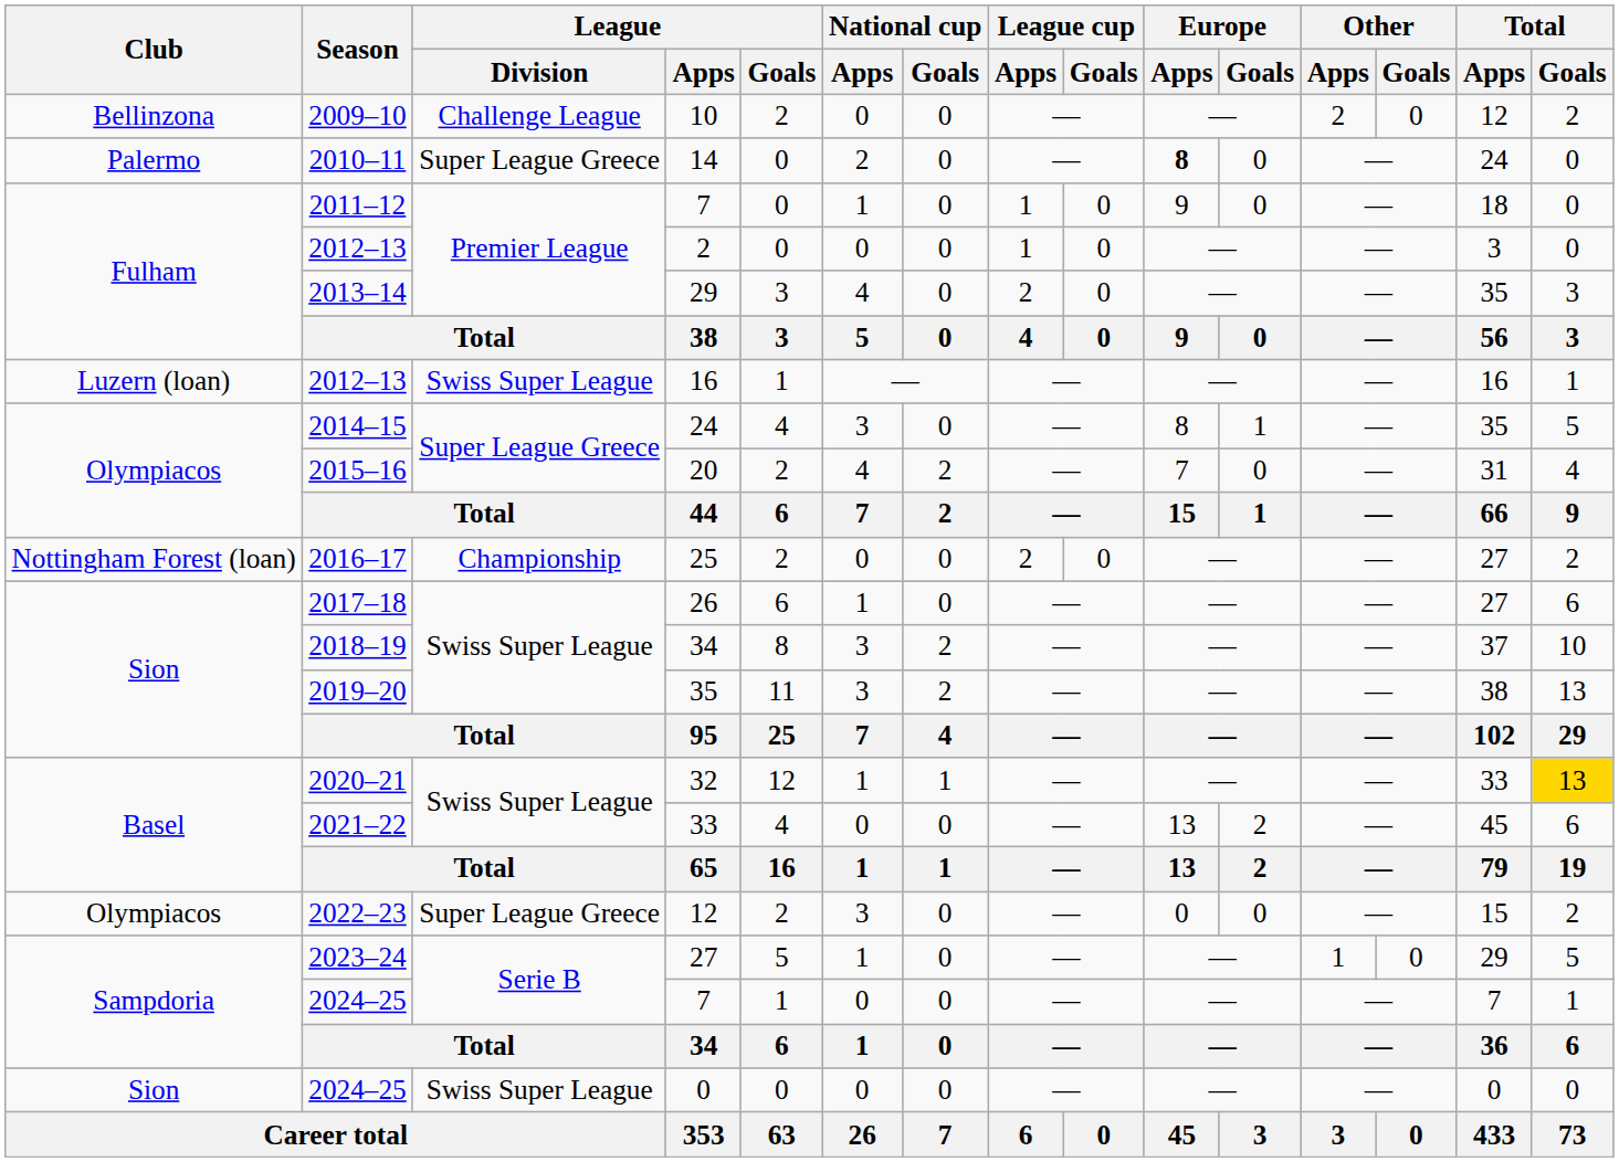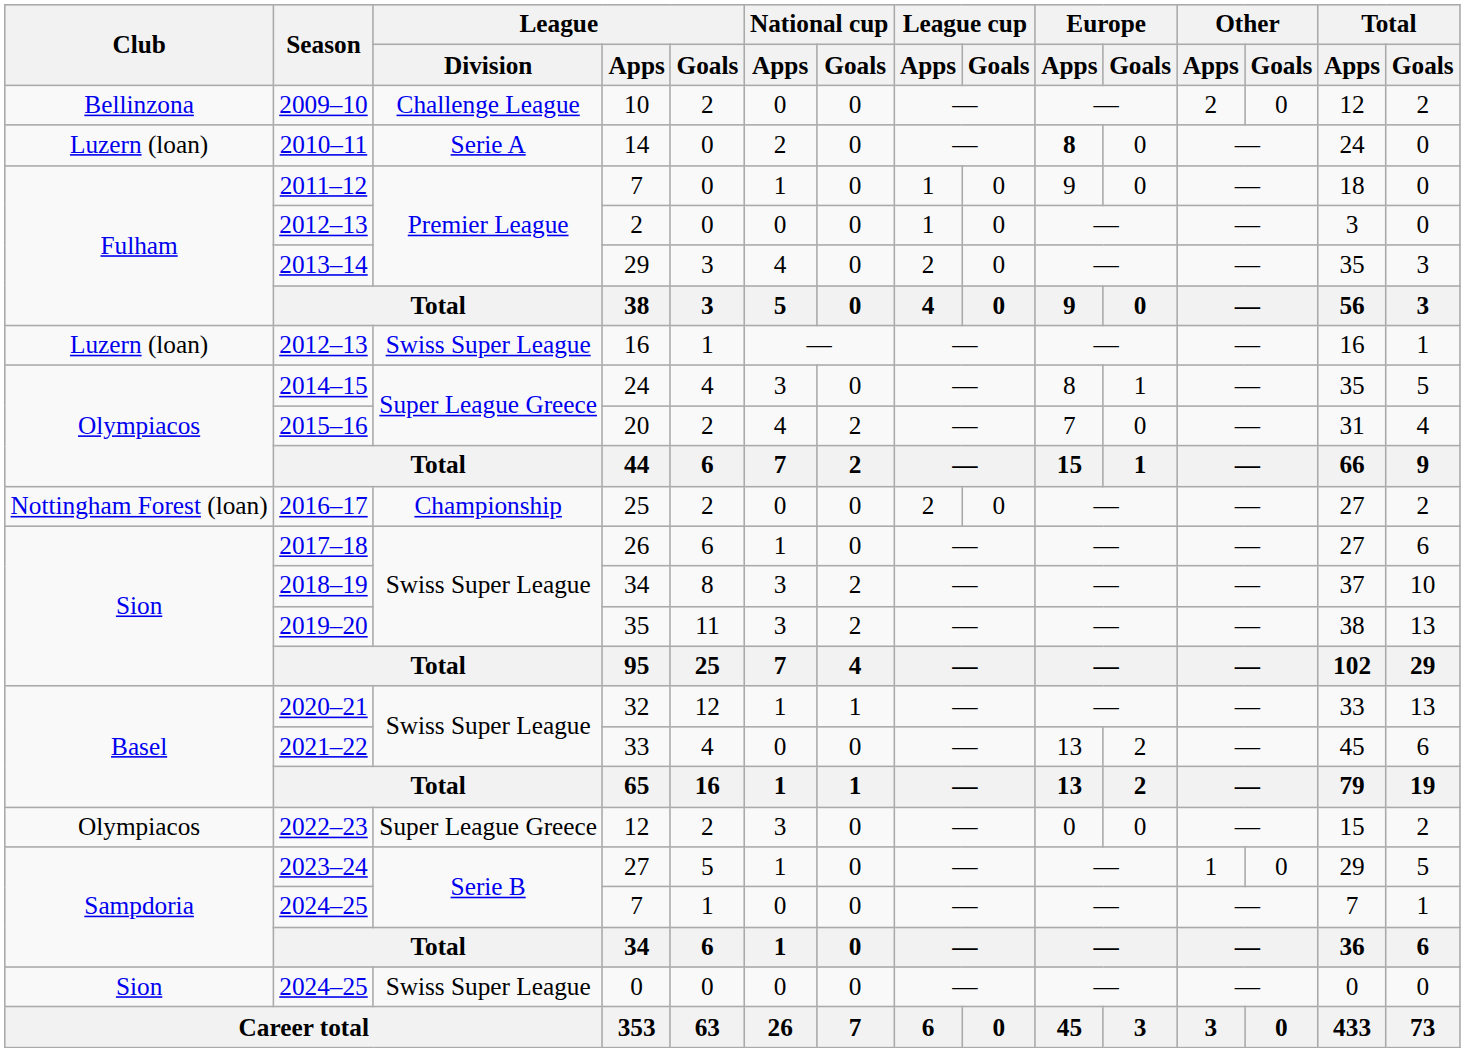 <table class="wikitable" style="text-align:center">
 <tr>
 <th rowspan="2">Club</th>
 <th rowspan="2">Season</th>
 <th colspan="3">League</th>
 <th colspan="2">National cup</th>
 <th colspan="2">League cup</th>
 <th colspan="2">Europe</th>
 <th colspan="2">Other</th>
 <th colspan="2">Total</th>
 </tr>
 <tr>
 <th>Division</th>
 <th>Apps</th>
 <th>Goals</th>
 <th>Apps</th>
 <th>Goals</th>
 <th>Apps</th>
 <th>Goals</th>
 <th>Apps</th>
 <th>Goals</th>
 <th>Apps</th>
 <th>Goals</th>
 <th>Apps</th>
 <th>Goals</th>
 </tr>
 <tr>
 <td><a href='#'>Bellinzona</a></td>
 <td><a href='#'>2009–10</a></td>
 <td><a href='#'>Challenge League</a></td>
 <td>10</td>
 <td>2</td>
 <td>0</td>
 <td>0</td>
 <td colspan="2">—</td>
 <td colspan="2">—</td>
 <td>2</td>
 <td>0</td>
 <td>12</td>
 <td>2</td>
 </tr>
 <tr>
-<td><a href='#'>Palermo</a></td>
+<td><a href='#'>Luzern</a> (loan)</td>
 <td><a href='#'>2010–11</a></td>
-<td rowspan="1">Super League Greece</td>
+<td><a href='#'>Serie A</a></td>
 <td>14</td>
 <td>0</td>
 <td>2</td>
 <td>0</td>
 <td colspan="2">—</td>
 <td><strong>8</strong></td>
 <td>0</td>
 <td colspan="2">—</td>
 <td>24</td>
 <td>0</td>
 </tr>
 <tr>
 <td rowspan="4"><a href='#'>Fulham</a></td>
 <td><a href='#'>2011–12</a></td>
 <td rowspan="3"><a href='#'>Premier League</a></td>
 <td>7</td>
 <td>0</td>
 <td>1</td>
 <td>0</td>
 <td>1</td>
 <td>0</td>
 <td>9</td>
 <td>0</td>
 <td colspan="2">—</td>
 <td>18</td>
 <td>0</td>
 </tr>
 <tr>
 <td><a href='#'>2012–13</a></td>
 <td>2</td>
 <td>0</td>
 <td>0</td>
 <td>0</td>
 <td>1</td>
 <td>0</td>
 <td colspan="2">—</td>
 <td colspan="2">—</td>
 <td>3</td>
 <td>0</td>
 </tr>
 <tr>
 <td><a href='#'>2013–14</a></td>
 <td>29</td>
 <td>3</td>
 <td>4</td>
 <td>0</td>
 <td>2</td>
 <td>0</td>
 <td colspan="2">—</td>
 <td colspan="2">—</td>
 <td>35</td>
 <td>3</td>
 </tr>
 <tr>
 <th colspan="2">Total</th>
 <th>38</th>
 <th>3</th>
 <th>5</th>
 <th>0</th>
 <th>4</th>
 <th>0</th>
 <th>9</th>
 <th>0</th>
 <th colspan="2">—</th>
 <th>56</th>
 <th>3</th>
 </tr>
 <tr>
 <td><a href='#'>Luzern</a> (loan)</td>
 <td><a href='#'>2012–13</a></td>
 <td><a href='#'>Swiss Super League</a></td>
 <td>16</td>
 <td>1</td>
 <td colspan="2">—</td>
 <td colspan="2">—</td>
 <td colspan="2">—</td>
 <td colspan="2">—</td>
 <td>16</td>
 <td>1</td>
 </tr>
 <tr>
 <td rowspan="3"><a href='#'>Olympiacos</a></td>
 <td><a href='#'>2014–15</a></td>
 <td rowspan="2"><a href='#'>Super League Greece</a></td>
 <td>24</td>
 <td>4</td>
 <td>3</td>
 <td>0</td>
 <td colspan="2">—</td>
 <td>8</td>
 <td>1</td>
 <td colspan="2">—</td>
 <td>35</td>
 <td>5</td>
 </tr>
 <tr>
 <td><a href='#'>2015–16</a></td>
 <td>20</td>
 <td>2</td>
 <td>4</td>
 <td>2</td>
 <td colspan="2">—</td>
 <td>7</td>
 <td>0</td>
 <td colspan="2">—</td>
 <td>31</td>
 <td>4</td>
 </tr>
 <tr>
 <th colspan="2">Total</th>
 <th>44</th>
 <th>6</th>
 <th>7</th>
 <th>2</th>
 <th colspan="2">—</th>
 <th>15</th>
 <th>1</th>
 <th colspan="2">—</th>
 <th>66</th>
 <th>9</th>
 </tr>
 <tr>
 <td><a href='#'>Nottingham Forest</a> (loan)</td>
 <td><a href='#'>2016–17</a></td>
 <td><a href='#'>Championship</a></td>
 <td>25</td>
 <td>2</td>
 <td>0</td>
 <td>0</td>
 <td>2</td>
 <td>0</td>
 <td colspan="2">—</td>
 <td colspan="2">—</td>
 <td>27</td>
 <td>2</td>
 </tr>
 <tr>
 <td rowspan="4"><a href='#'>Sion</a></td>
 <td><a href='#'>2017–18</a></td>
 <td rowspan="3">Swiss Super League</td>
 <td>26</td>
 <td>6</td>
 <td>1</td>
 <td>0</td>
 <td colspan="2">—</td>
 <td colspan="2">—</td>
 <td colspan="2">—</td>
 <td>27</td>
 <td>6</td>
 </tr>
 <tr>
 <td><a href='#'>2018–19</a></td>
 <td>34</td>
 <td>8</td>
 <td>3</td>
 <td>2</td>
 <td colspan="2">—</td>
 <td colspan="2">—</td>
 <td colspan="2">—</td>
 <td>37</td>
 <td>10</td>
 </tr>
 <tr>
 <td><a href='#'>2019–20</a></td>
 <td>35</td>
 <td>11</td>
 <td>3</td>
 <td>2</td>
 <td colspan="2">—</td>
 <td colspan="2">—</td>
 <td colspan="2">—</td>
 <td>38</td>
 <td>13</td>
 </tr>
 <tr>
 <th colspan="2">Total</th>
 <th>95</th>
 <th>25</th>
 <th>7</th>
 <th>4</th>
 <th colspan="2">—</th>
 <th colspan="2">—</th>
 <th colspan="2">—</th>
 <th>102</th>
 <th>29</th>
 </tr>
 <tr>
 <td rowspan="3"><a href='#'>Basel</a></td>
 <td><a href='#'>2020–21</a></td>
 <td rowspan="2">Swiss Super League</td>
 <td>32</td>
 <td>12</td>
 <td>1</td>
 <td>1</td>
 <td colspan="2">—</td>
 <td colspan="2">—</td>
 <td colspan="2">—</td>
 <td>33</td>
-<td style="background: gold;">13</td>
+<td>13</td>
 </tr>
 <tr>
 <td><a href='#'>2021–22</a></td>
 <td>33</td>
 <td>4</td>
 <td>0</td>
 <td>0</td>
 <td colspan="2">—</td>
 <td>13</td>
 <td>2</td>
 <td colspan="2">—</td>
 <td>45</td>
 <td>6</td>
 </tr>
 <tr>
 <th colspan="2">Total</th>
 <th>65</th>
 <th>16</th>
 <th>1</th>
 <th>1</th>
 <th colspan="2">—</th>
 <th>13</th>
 <th>2</th>
 <th colspan="2">—</th>
 <th>79</th>
 <th>19</th>
 </tr>
 <tr>
 <td rowspan="1">Olympiacos</td>
 <td><a href='#'>2022–23</a></td>
 <td rowspan="1">Super League Greece</td>
 <td>12</td>
 <td>2</td>
 <td>3</td>
 <td>0</td>
 <td colspan="2">—</td>
 <td>0</td>
 <td>0</td>
 <td colspan="2">—</td>
 <td>15</td>
 <td>2</td>
 </tr>
 <tr>
 <td rowspan="3"><a href='#'>Sampdoria</a></td>
 <td><a href='#'>2023–24</a></td>
 <td rowspan="2"><a href='#'>Serie B</a></td>
 <td>27</td>
 <td>5</td>
 <td>1</td>
 <td>0</td>
 <td colspan="2">—</td>
 <td colspan="2">—</td>
 <td>1</td>
 <td>0</td>
 <td>29</td>
 <td>5</td>
 </tr>
 <tr>
 <td><a href='#'>2024–25</a></td>
 <td>7</td>
 <td>1</td>
 <td>0</td>
 <td>0</td>
 <td colspan="2">—</td>
 <td colspan="2">—</td>
 <td colspan="2">—</td>
 <td>7</td>
 <td>1</td>
 </tr>
 <tr>
 <th colspan="2">Total</th>
 <th>34</th>
 <th>6</th>
 <th>1</th>
 <th>0</th>
 <th colspan="2">—</th>
 <th colspan="2">—</th>
 <th colspan="2">—</th>
 <th>36</th>
 <th>6</th>
 </tr>
 <tr>
 <td><a href='#'>Sion</a></td>
 <td><a href='#'>2024–25</a></td>
 <td>Swiss Super League</td>
 <td>0</td>
 <td>0</td>
 <td>0</td>
 <td>0</td>
 <td colspan="2">—</td>
 <td colspan="2">—</td>
 <td colspan="2">—</td>
 <td>0</td>
 <td>0</td>
 </tr>
 <tr>
 <th colspan="3">Career total</th>
 <th>353</th>
 <th>63</th>
 <th>26</th>
 <th>7</th>
 <th>6</th>
 <th>0</th>
 <th>45</th>
 <th>3</th>
 <th>3</th>
 <th>0</th>
 <th>433</th>
 <th>73</th>
 </tr>
 </table>
